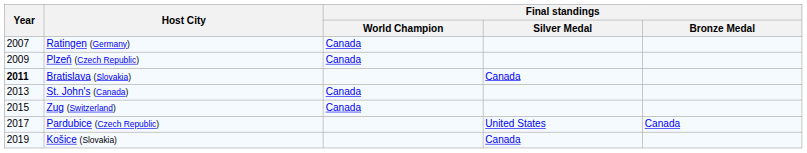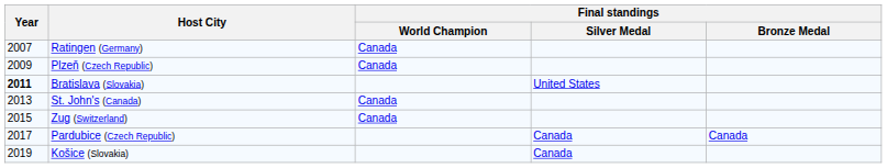 <table class="wikitable zebra" style="text-align:left; background-color:#F5FAFF; width:80%">
 <tr class="hintergrundfarbe5">
 <th rowspan="2" style="width:5%">Year</th>
 <th rowspan="2" style="width:35%">Host City</th>
 <th colspan="4">Final standings</th>
 </tr>
 <tr>
 <th style="width:20%">World Champion</th>
 <th style="width:20%">Silver Medal</th>
 <th style="width:20%">Bronze Medal</th>
 </tr>
 <tr>
 <td>2007</td>
 <td><a href='#'>Ratingen</a> <small>(<a href='#'>Germany</a>)</small></td>
 <td> <a href='#'>Canada</a></td>
 <td></td>
 <td></td>
 </tr>
 <tr>
 <td>2009</td>
 <td><a href='#'>Plzeň</a> <small>(<a href='#'>Czech Republic</a>)</small></td>
 <td> <a href='#'>Canada</a></td>
 <td></td>
 <td></td>
 </tr>
 <tr>
 <td><strong>2011</strong></td>
 <td><a href='#'>Bratislava</a> <small>(<a href='#'>Slovakia</a>)</small></td>
 <td></td>
-<td> <a href='#'>Canada</a></td>
+<td> <a href='#'>United States</a></td>
 <td></td>
 </tr>
 <tr>
 <td>2013</td>
 <td><a href='#'>St. John's</a> <small>(<a href='#'>Canada</a>)</small></td>
 <td> <a href='#'>Canada</a></td>
 <td></td>
 <td></td>
 </tr>
 <tr>
 <td>2015</td>
 <td><a href='#'>Zug</a> <small>(<a href='#'>Switzerland</a>)</small></td>
 <td> <a href='#'>Canada</a></td>
 <td></td>
 <td></td>
 </tr>
 <tr>
 <td>2017</td>
 <td><a href='#'>Pardubice</a> <small>(<a href='#'>Czech Republic</a>) </small></td>
 <td></td>
-<td> <a href='#'>United States</a></td>
+<td> <a href='#'>Canada</a></td>
 <td> <a href='#'>Canada</a></td>
 </tr>
 <tr>
 <td>2019</td>
 <td><a href='#'>Košice</a> <small>(Slovakia)</small></td>
 <td></td>
 <td> <a href='#'>Canada</a></td>
 <td></td>
 </tr>
 </table>
